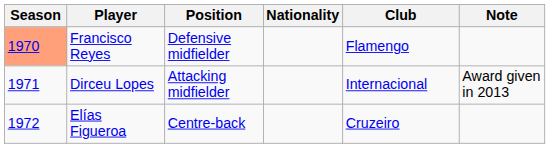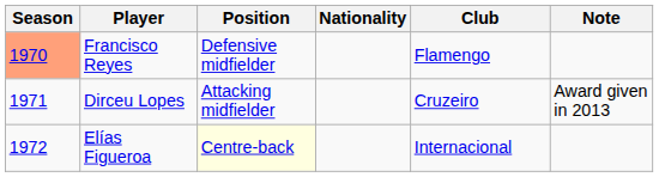 <table class="sortable wikitable plainrowheaders">
 <tr>
 <th scope="col" width=70px>Season</th>
 <th scope="col" width=145px>Player</th>
 <th scope="col" width=145px>Position</th>
 <th scope="col" width=70px>Nationality</th>
 <th scope="col" width=165px>Club</th>
 <th scope="col" width=145px>Note</th>
 </tr>
 <tr>
 <td style="background: lightsalmon;"><a href='#'>1970</a></td>
 <td style="background-color:transparent" scope="row"><a href='#'>Francisco Reyes</a></td>
 <td><a href='#'>Defensive midfielder</a></td>
 <td align=center></td>
 <td><a href='#'>Flamengo</a></td>
 <td></td>
 </tr>
 <tr>
 <td><a href='#'>1971</a></td>
 <td style="background-color:transparent" scope="row"><a href='#'>Dirceu Lopes</a></td>
 <td><a href='#'>Attacking midfielder</a></td>
 <td align=center></td>
-<td><a href='#'>Internacional</a></td>
+<td><a href='#'>Cruzeiro</a></td>
 <td>Award given in 2013</td>
 </tr>
 <tr>
 <td><a href='#'>1972</a></td>
 <td style="background-color:transparent" scope="row"><a href='#'>Elías Figueroa</a></td>
-<td><a href='#'>Centre-back</a></td>
+<td style="background: lightyellow;"><a href='#'>Centre-back</a></td>
 <td align=center></td>
-<td><a href='#'>Cruzeiro</a></td>
+<td><a href='#'>Internacional</a></td>
 <td></td>
 </tr>
 </table>
